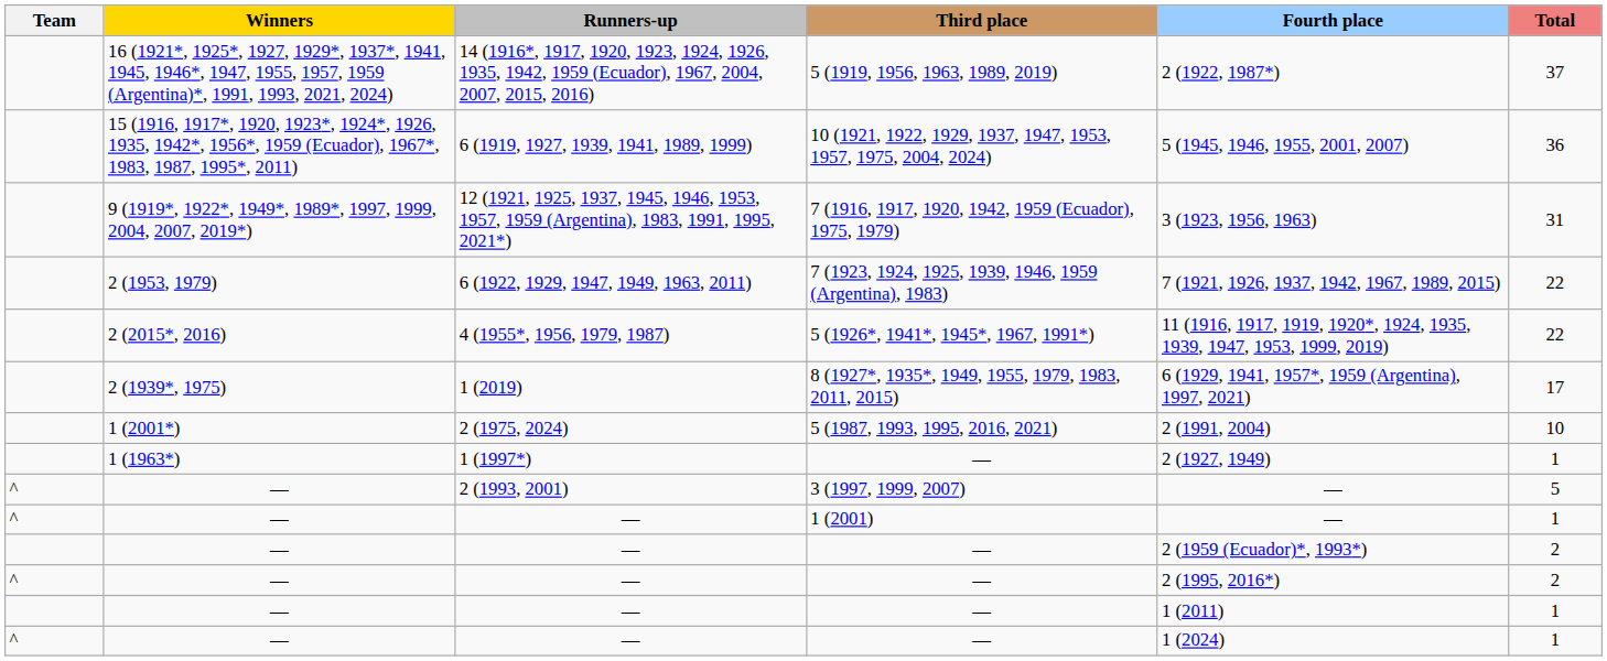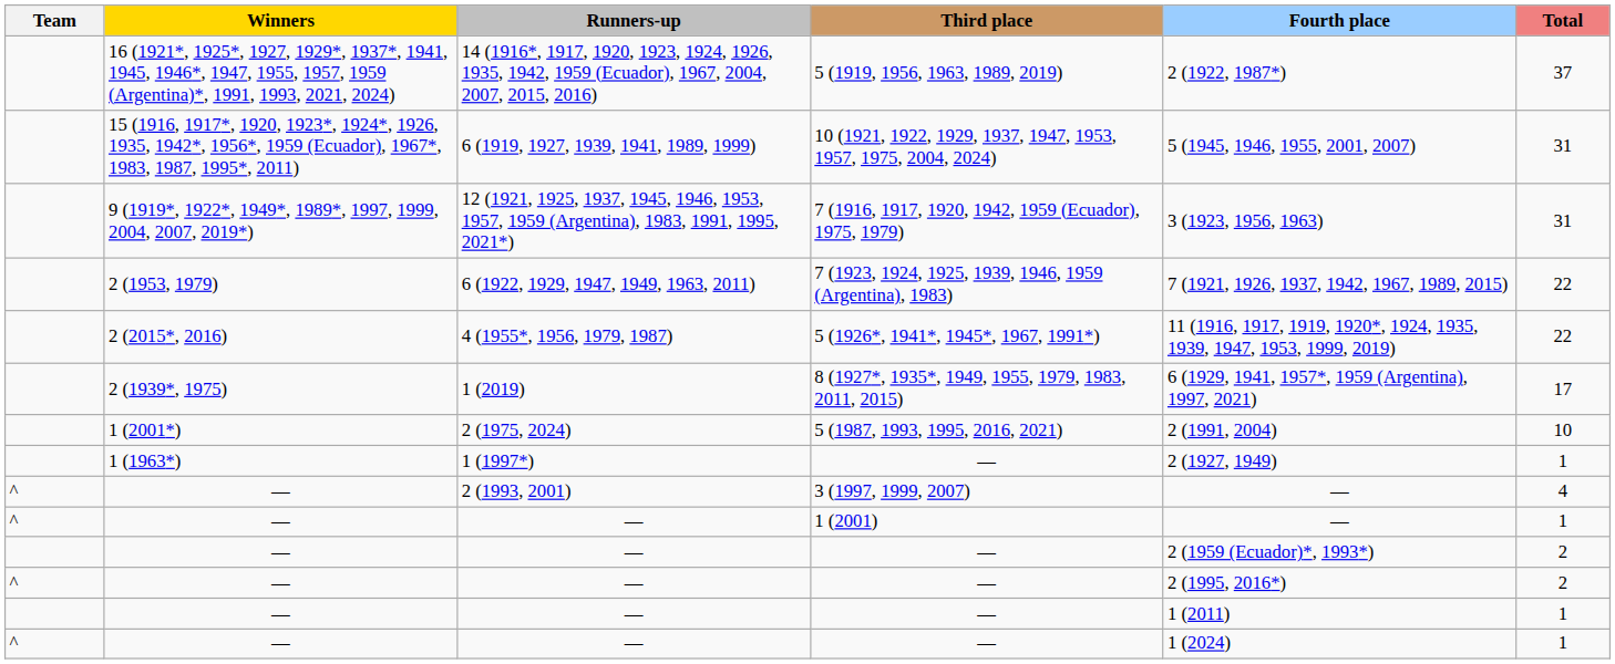 <table class="wikitable sortable" style="font-size: 90%;">
 <tr>
 <th>Team</th>
 <th style="width:22%; background:gold;">Winners</th>
 <th style="width:22%; background:silver;">Runners-up</th>
 <th style="width:22%; background:#c96;">Third place</th>
 <th style="width:22%; background:#9acdff;">Fourth place</th>
 <th style="background-color:#F08080">Total</th>
 </tr>
 <tr>
 <td></td>
 <td>16 (<a href='#'>1921</a><a href='#'>*</a>, <a href='#'>1925</a><a href='#'>*</a>, <a href='#'>1927</a>, <a href='#'>1929</a><a href='#'>*</a>, <a href='#'>1937</a><a href='#'>*</a>, <a href='#'>1941</a>, <a href='#'>1945</a>, <a href='#'>1946</a><a href='#'>*</a>, <a href='#'>1947</a>, <a href='#'>1955</a>, <a href='#'>1957</a>, <a href='#'>1959 (Argentina)</a><a href='#'>*</a>, <a href='#'>1991</a>, <a href='#'>1993</a>, <a href='#'>2021</a>, <a href='#'>2024</a>)</td>
 <td>14 (<a href='#'>1916</a><a href='#'>*</a>, <a href='#'>1917</a>, <a href='#'>1920</a>, <a href='#'>1923</a>, <a href='#'>1924</a>, <a href='#'>1926</a>, <a href='#'>1935</a>, <a href='#'>1942</a>, <a href='#'>1959 (Ecuador)</a>, <a href='#'>1967</a>, <a href='#'>2004</a>, <a href='#'>2007</a>, <a href='#'>2015</a>, <a href='#'>2016</a>)</td>
 <td>5 (<a href='#'>1919</a>, <a href='#'>1956</a>, <a href='#'>1963</a>, <a href='#'>1989</a>, <a href='#'>2019</a>)</td>
 <td>2 (<a href='#'>1922</a>, <a href='#'>1987</a><a href='#'>*</a>)</td>
 <td align="center">37</td>
 </tr>
 <tr>
 <td></td>
 <td>15 (<a href='#'>1916</a>, <a href='#'>1917</a><a href='#'>*</a>, <a href='#'>1920</a>, <a href='#'>1923</a><a href='#'>*</a>, <a href='#'>1924</a><a href='#'>*</a>, <a href='#'>1926</a>, <a href='#'>1935</a>, <a href='#'>1942</a><a href='#'>*</a>, <a href='#'>1956</a><a href='#'>*</a>, <a href='#'>1959 (Ecuador)</a>, <a href='#'>1967</a><a href='#'>*</a>, <a href='#'>1983</a>, <a href='#'>1987</a>, <a href='#'>1995</a><a href='#'>*</a>, <a href='#'>2011</a>)</td>
 <td>6 (<a href='#'>1919</a>, <a href='#'>1927</a>, <a href='#'>1939</a>, <a href='#'>1941</a>, <a href='#'>1989</a>, <a href='#'>1999</a>)</td>
 <td>10 (<a href='#'>1921</a>, <a href='#'>1922</a>, <a href='#'>1929</a>, <a href='#'>1937</a>, <a href='#'>1947</a>, <a href='#'>1953</a>, <a href='#'>1957</a>, <a href='#'>1975</a>, <a href='#'>2004</a>, <a href='#'>2024</a>)</td>
 <td>5 (<a href='#'>1945</a>, <a href='#'>1946</a>, <a href='#'>1955</a>, <a href='#'>2001</a>, <a href='#'>2007</a>)</td>
-<td align=center>36</td>
+<td align=center>31</td>
 </tr>
 <tr>
 <td></td>
 <td>9 (<a href='#'>1919</a><a href='#'>*</a>, <a href='#'>1922</a><a href='#'>*</a>, <a href='#'>1949</a><a href='#'>*</a>, <a href='#'>1989</a><a href='#'>*</a>, <a href='#'>1997</a>, <a href='#'>1999</a>, <a href='#'>2004</a>, <a href='#'>2007</a>, <a href='#'>2019</a><a href='#'>*</a>)</td>
 <td>12 (<a href='#'>1921</a>, <a href='#'>1925</a>, <a href='#'>1937</a>, <a href='#'>1945</a>, <a href='#'>1946</a>, <a href='#'>1953</a>, <a href='#'>1957</a>, <a href='#'>1959 (Argentina)</a>, <a href='#'>1983</a>, <a href='#'>1991</a>, <a href='#'>1995</a>, <a href='#'>2021</a><a href='#'>*</a>)</td>
 <td>7 (<a href='#'>1916</a>, <a href='#'>1917</a>, <a href='#'>1920</a>, <a href='#'>1942</a>, <a href='#'>1959 (Ecuador)</a>, <a href='#'>1975</a>, <a href='#'>1979</a>)</td>
 <td>3 (<a href='#'>1923</a>, <a href='#'>1956</a>, <a href='#'>1963</a>)</td>
 <td align="center">31</td>
 </tr>
 <tr>
 <td></td>
 <td>2 (<a href='#'>1953</a>, <a href='#'>1979</a>)</td>
 <td>6 (<a href='#'>1922</a>, <a href='#'>1929</a>, <a href='#'>1947</a>, <a href='#'>1949</a>, <a href='#'>1963</a>, <a href='#'>2011</a>)</td>
 <td>7 (<a href='#'>1923</a>, <a href='#'>1924</a>, <a href='#'>1925</a>, <a href='#'>1939</a>, <a href='#'>1946</a>, <a href='#'>1959 (Argentina)</a>, <a href='#'>1983</a>)</td>
 <td>7 (<a href='#'>1921</a>, <a href='#'>1926</a>, <a href='#'>1937</a>, <a href='#'>1942</a>, <a href='#'>1967</a>, <a href='#'>1989</a>, <a href='#'>2015</a>)</td>
 <td align=center>22</td>
 </tr>
 <tr>
 <td></td>
 <td>2 (<a href='#'>2015</a><a href='#'>*</a>, <a href='#'>2016</a>)</td>
 <td>4 (<a href='#'>1955</a><a href='#'>*</a>, <a href='#'>1956</a>, <a href='#'>1979</a>, <a href='#'>1987</a>)</td>
 <td>5 (<a href='#'>1926</a><a href='#'>*</a>, <a href='#'>1941</a><a href='#'>*</a>, <a href='#'>1945</a><a href='#'>*</a>, <a href='#'>1967</a>, <a href='#'>1991</a><a href='#'>*</a>)</td>
 <td>11 (<a href='#'>1916</a>, <a href='#'>1917</a>, <a href='#'>1919</a>, <a href='#'>1920</a><a href='#'>*</a>, <a href='#'>1924</a>, <a href='#'>1935</a>, <a href='#'>1939</a>, <a href='#'>1947</a>, <a href='#'>1953</a>, <a href='#'>1999</a>, <a href='#'>2019</a>)</td>
 <td align="center">22</td>
 </tr>
 <tr>
 <td></td>
 <td>2 (<a href='#'>1939</a><a href='#'>*</a>, <a href='#'>1975</a>)</td>
 <td>1 (<a href='#'>2019</a>)</td>
 <td>8 (<a href='#'>1927</a><a href='#'>*</a>, <a href='#'>1935</a><a href='#'>*</a>, <a href='#'>1949</a>, <a href='#'>1955</a>, <a href='#'>1979</a>, <a href='#'>1983</a>, <a href='#'>2011</a>, <a href='#'>2015</a>)</td>
 <td>6 (<a href='#'>1929</a>, <a href='#'>1941</a>, <a href='#'>1957</a><a href='#'>*</a>, <a href='#'>1959 (Argentina)</a>, <a href='#'>1997</a>, <a href='#'>2021</a>)</td>
 <td align=center>17</td>
 </tr>
 <tr>
 <td></td>
 <td>1 (<a href='#'>2001</a><a href='#'>*</a>)</td>
 <td>2 (<a href='#'>1975</a>, <a href='#'>2024</a>)</td>
 <td>5 (<a href='#'>1987</a>, <a href='#'>1993</a>, <a href='#'>1995</a>, <a href='#'>2016</a>, <a href='#'>2021</a>)</td>
 <td>2 (<a href='#'>1991</a>, <a href='#'>2004</a>)</td>
 <td align=center>10</td>
 </tr>
 <tr>
 <td></td>
 <td>1 (<a href='#'>1963</a><a href='#'>*</a>)</td>
 <td>1 (<a href='#'>1997</a><a href='#'>*</a>)</td>
 <td align="center">—</td>
 <td>2 (<a href='#'>1927</a>, <a href='#'>1949</a>)</td>
 <td align="center">1</td>
 </tr>
 <tr>
 <td>^</td>
 <td align=center>—</td>
 <td>2 (<a href='#'>1993</a>, <a href='#'>2001</a>)</td>
 <td>3 (<a href='#'>1997</a>, <a href='#'>1999</a>, <a href='#'>2007</a>)</td>
 <td align=center>—</td>
-<td align=center>5</td>
+<td align=center>4</td>
 </tr>
 <tr>
 <td>^</td>
 <td align=center>—</td>
 <td align=center>—</td>
 <td>1 (<a href='#'>2001</a>)</td>
 <td align=center>—</td>
 <td align=center>1</td>
 </tr>
 <tr>
 <td></td>
 <td align=center>—</td>
 <td align=center>—</td>
 <td align=center>—</td>
 <td>2 (<a href='#'>1959 (Ecuador)</a><a href='#'>*</a>, <a href='#'>1993</a><a href='#'>*</a>)</td>
 <td align=center>2</td>
 </tr>
 <tr>
 <td>^</td>
 <td align=center>—</td>
 <td align=center>—</td>
 <td align=center>—</td>
 <td>2 (<a href='#'>1995</a>, <a href='#'>2016</a><a href='#'>*</a>)</td>
 <td align=center>2</td>
 </tr>
 <tr>
 <td></td>
 <td align=center>—</td>
 <td align=center>—</td>
 <td align=center>—</td>
 <td>1 (<a href='#'>2011</a>)</td>
 <td align=center>1</td>
 </tr>
 <tr>
 <td>^</td>
 <td align=center>—</td>
 <td align=center>—</td>
 <td align=center>—</td>
 <td>1 (<a href='#'>2024</a>)</td>
 <td align=center>1</td>
 </tr>
 </table>
